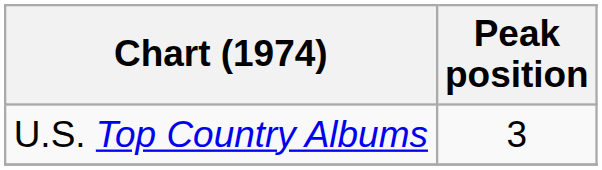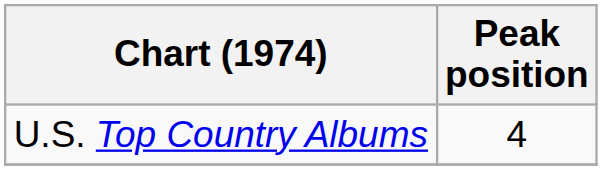 <table class="wikitable">
 <tr>
 <th>Chart (1974)</th>
 <th>Peak<br>position</th>
 </tr>
 <tr>
 <td>U.S. <em><a href='#'>Top Country Albums</a></em></td>
-<td align="center">3</td>
+<td align="center">4</td>
 </tr>
 <tr>
 </tr>
 </table>
